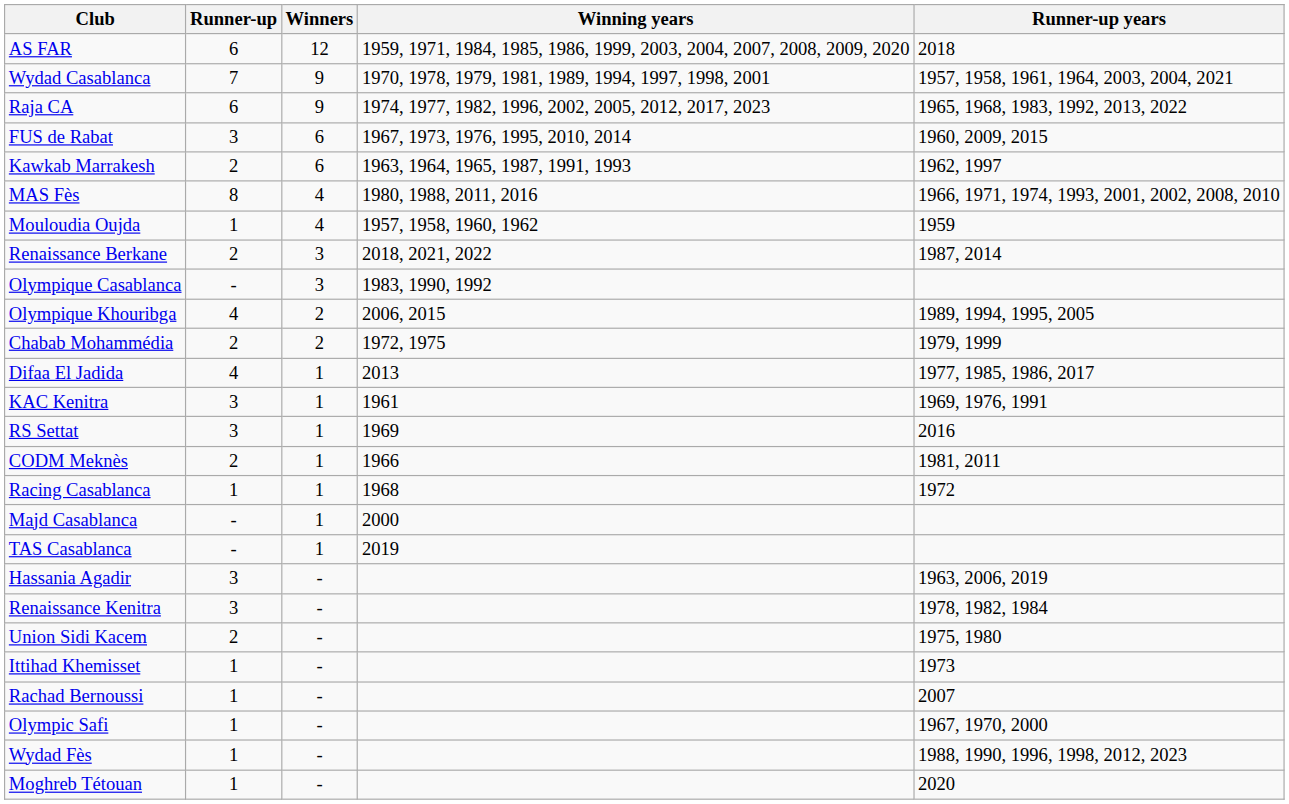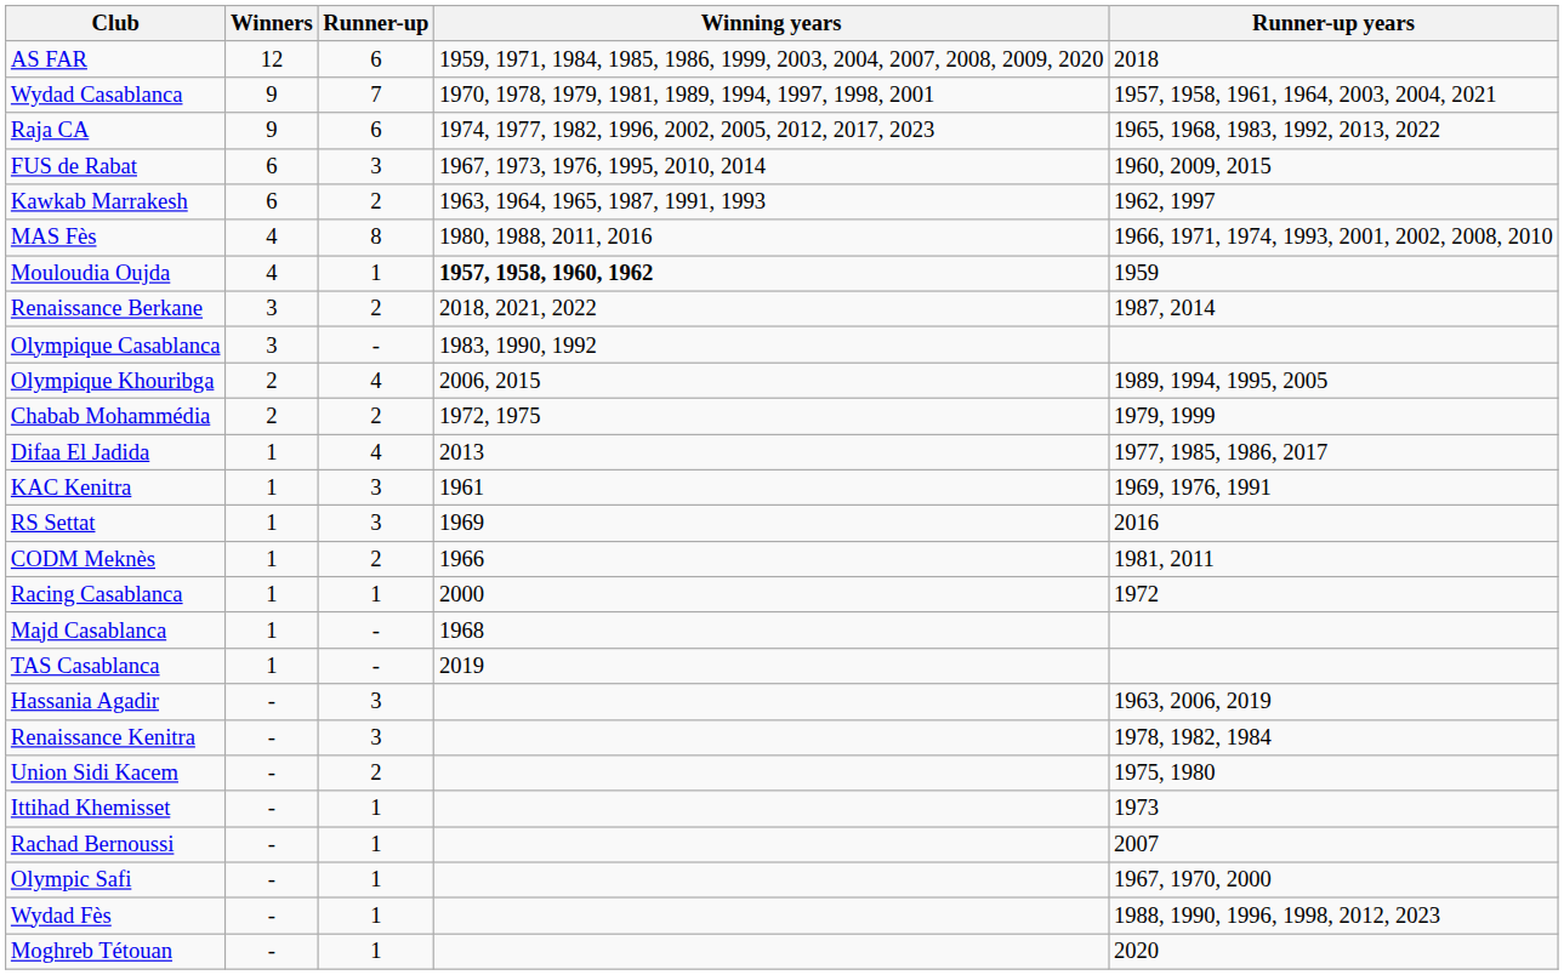 <table class="wikitable sortable">
 <tr>
 <th>Club</th>
+<th>Winners</th>
 <th>Runner-up</th>
-<th>Winners</th>
 <th>Winning years</th>
 <th>Runner-up years</th>
 </tr>
 <tr>
 <td><a href='#'>AS FAR</a></td>
+<td align="center">12</td>
 <td align="center">6</td>
-<td align="center">12</td>
 <td>1959, 1971, 1984, 1985, 1986, 1999, 2003, 2004, 2007, 2008, 2009, 2020</td>
 <td>2018</td>
 </tr>
 <tr>
 <td><a href='#'>Wydad Casablanca</a></td>
+<td align="center">9</td>
 <td align="center">7</td>
-<td align="center">9</td>
 <td>1970, 1978, 1979, 1981, 1989, 1994, 1997, 1998, 2001</td>
 <td>1957, 1958, 1961, 1964, 2003, 2004, 2021</td>
 </tr>
 <tr>
 <td><a href='#'>Raja CA</a></td>
+<td align="center">9</td>
 <td align="center">6</td>
-<td align="center">9</td>
 <td>1974, 1977, 1982, 1996, 2002, 2005, 2012, 2017, 2023</td>
 <td>1965, 1968, 1983, 1992, 2013, 2022</td>
 </tr>
 <tr>
 <td><a href='#'>FUS de Rabat</a></td>
+<td align="center">6</td>
 <td align="center">3</td>
-<td align="center">6</td>
 <td>1967, 1973, 1976, 1995, 2010, 2014</td>
 <td>1960, 2009, 2015</td>
 </tr>
 <tr>
 <td><a href='#'>Kawkab Marrakesh</a></td>
+<td align="center">6</td>
 <td align="center">2</td>
-<td align="center">6</td>
 <td>1963, 1964, 1965, 1987, 1991, 1993</td>
 <td>1962, 1997</td>
 </tr>
 <tr>
 <td><a href='#'>MAS Fès</a></td>
+<td align="center">4</td>
 <td align="center">8</td>
-<td align="center">4</td>
 <td>1980, 1988, 2011, 2016</td>
 <td>1966, 1971, 1974, 1993, 2001, 2002, 2008, 2010</td>
 </tr>
 <tr>
 <td><a href='#'>Mouloudia Oujda</a></td>
+<td align="center">4</td>
 <td align="center">1</td>
-<td align="center">4</td>
-<td>1957, 1958, 1960, 1962</td>
+<td><strong>1957, 1958, 1960, 1962</strong></td>
 <td>1959</td>
 </tr>
 <tr>
 <td><a href='#'>Renaissance Berkane</a></td>
+<td align="center">3</td>
 <td align="center">2</td>
-<td align="center">3</td>
 <td>2018, 2021, 2022</td>
 <td>1987, 2014</td>
 </tr>
 <tr>
 <td><a href='#'>Olympique Casablanca</a></td>
+<td align="center">3</td>
 <td align="center">-</td>
-<td align="center">3</td>
 <td>1983, 1990, 1992</td>
 <td></td>
 </tr>
 <tr>
 <td><a href='#'>Olympique Khouribga</a></td>
+<td align="center">2</td>
 <td align="center">4</td>
-<td align="center">2</td>
 <td>2006, 2015</td>
 <td>1989, 1994, 1995, 2005</td>
 </tr>
 <tr>
 <td><a href='#'>Chabab Mohammédia</a></td>
 <td align="center">2</td>
 <td align="center">2</td>
 <td>1972, 1975</td>
 <td>1979, 1999</td>
 </tr>
 <tr>
 <td><a href='#'>Difaa El Jadida</a></td>
+<td align="center">1</td>
 <td align="center">4</td>
-<td align="center">1</td>
 <td>2013</td>
 <td>1977, 1985, 1986, 2017</td>
 </tr>
 <tr>
 <td><a href='#'>KAC Kenitra</a></td>
+<td align="center">1</td>
 <td align="center">3</td>
-<td align="center">1</td>
 <td>1961</td>
 <td>1969, 1976, 1991</td>
 </tr>
 <tr>
 <td><a href='#'>RS Settat</a></td>
+<td align="center">1</td>
 <td align="center">3</td>
-<td align="center">1</td>
 <td>1969</td>
 <td>2016</td>
 </tr>
 <tr>
 <td><a href='#'>CODM Meknès</a></td>
+<td align="center">1</td>
 <td align="center">2</td>
-<td align="center">1</td>
 <td>1966</td>
 <td>1981, 2011</td>
 </tr>
 <tr>
 <td><a href='#'>Racing Casablanca</a></td>
 <td align="center">1</td>
 <td align="center">1</td>
-<td>1968</td>
+<td>2000</td>
 <td>1972</td>
 </tr>
 <tr>
 <td><a href='#'>Majd Casablanca</a></td>
+<td align="center">1</td>
 <td align="center">-</td>
-<td align="center">1</td>
-<td>2000</td>
+<td>1968</td>
 <td></td>
 </tr>
 <tr>
 <td><a href='#'>TAS Casablanca</a></td>
+<td align="center">1</td>
 <td align="center">-</td>
-<td align="center">1</td>
 <td>2019</td>
 <td></td>
 </tr>
 <tr>
 <td><a href='#'>Hassania Agadir</a></td>
+<td align="center">-</td>
 <td align="center">3</td>
-<td align="center">-</td>
 <td></td>
 <td>1963, 2006, 2019</td>
 </tr>
 <tr>
 <td><a href='#'>Renaissance Kenitra</a></td>
+<td align="center">-</td>
 <td align="center">3</td>
-<td align="center">-</td>
 <td></td>
 <td>1978, 1982, 1984</td>
 </tr>
 <tr>
 <td><a href='#'>Union Sidi Kacem</a></td>
+<td align="center">-</td>
 <td align="center">2</td>
-<td align="center">-</td>
 <td></td>
 <td>1975, 1980</td>
 </tr>
 <tr>
 <td><a href='#'>Ittihad Khemisset</a></td>
+<td align="center">-</td>
 <td align="center">1</td>
-<td align="center">-</td>
 <td></td>
 <td>1973</td>
 </tr>
 <tr>
 <td><a href='#'>Rachad Bernoussi</a></td>
+<td align="center">-</td>
 <td align="center">1</td>
-<td align="center">-</td>
 <td></td>
 <td>2007</td>
 </tr>
 <tr>
 <td><a href='#'>Olympic Safi</a></td>
+<td align="center">-</td>
 <td align="center">1</td>
-<td align="center">-</td>
 <td></td>
 <td>1967, 1970, 2000</td>
 </tr>
 <tr>
 <td><a href='#'>Wydad Fès</a></td>
+<td align="center">-</td>
 <td align="center">1</td>
-<td align="center">-</td>
 <td></td>
 <td>1988, 1990, 1996, 1998, 2012, 2023</td>
 </tr>
 <tr>
 <td><a href='#'>Moghreb Tétouan</a></td>
+<td align="center">-</td>
 <td align="center">1</td>
-<td align="center">-</td>
 <td></td>
 <td>2020</td>
 </tr>
 </table>
